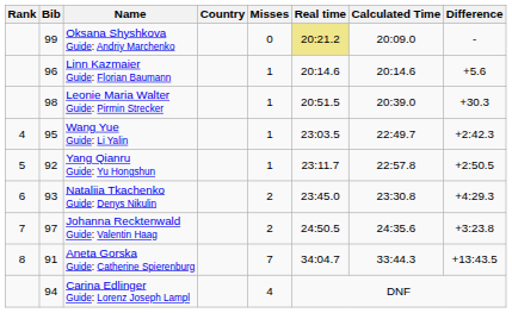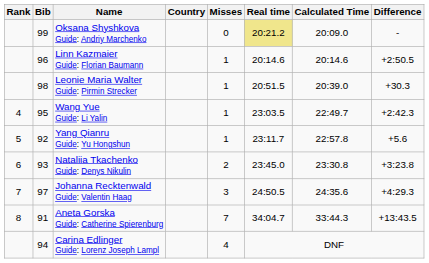 <table class="wikitable sortable" style="text-align:center">
 <tr>
 <th>Rank</th>
 <th>Bib</th>
 <th>Name</th>
 <th>Country</th>
 <th>Misses</th>
 <th>Real time</th>
 <th>Calculated Time</th>
 <th>Difference</th>
 </tr>
 <tr>
 <td></td>
 <td>99</td>
 <td align="left"><a href='#'>Oksana Shyshkova</a><br><small><a href='#'>Guide</a>: <a href='#'>Andriy Marchenko</a></small></td>
 <td align="left"></td>
 <td>0</td>
 <td style="background: khaki;">20:21.2</td>
 <td>20:09.0</td>
 <td>-</td>
 </tr>
 <tr>
 <td></td>
 <td>96</td>
 <td align="left"><a href='#'>Linn Kazmaier</a><br><small><a href='#'>Guide</a>: <a href='#'>Florian Baumann</a></small></td>
 <td align="left"></td>
 <td>1</td>
 <td>20:14.6</td>
 <td>20:14.6</td>
-<td>+5.6</td>
+<td>+2:50.5</td>
 </tr>
 <tr>
 <td></td>
 <td>98</td>
 <td align="left"><a href='#'>Leonie Maria Walter</a><br><small><a href='#'>Guide</a>: <a href='#'>Pirmin Strecker</a></small></td>
 <td align="left"></td>
 <td>1</td>
 <td>20:51.5</td>
 <td>20:39.0</td>
 <td>+30.3</td>
 </tr>
 <tr>
 <td>4</td>
 <td>95</td>
 <td align="left"><a href='#'>Wang Yue</a><br><small><a href='#'>Guide</a>: <a href='#'>Li Yalin</a></small></td>
 <td align="left"></td>
 <td>1</td>
 <td>23:03.5</td>
 <td>22:49.7</td>
 <td>+2:42.3</td>
 </tr>
 <tr>
 <td>5</td>
 <td>92</td>
 <td align="left"><a href='#'>Yang Qianru</a><br><small><a href='#'>Guide</a>: <a href='#'>Yu Hongshun</a></small></td>
 <td align="left"></td>
 <td>1</td>
 <td>23:11.7</td>
 <td>22:57.8</td>
-<td>+2:50.5</td>
+<td>+5.6</td>
 </tr>
 <tr>
 <td>6</td>
 <td>93</td>
 <td align="left"><a href='#'>Nataliia Tkachenko</a><br><small><a href='#'>Guide</a>: <a href='#'>Denys Nikulin</a></small></td>
 <td align="left"></td>
 <td>2</td>
 <td>23:45.0</td>
 <td>23:30.8</td>
-<td>+4:29.3</td>
+<td>+3:23.8</td>
 </tr>
 <tr>
 <td>7</td>
 <td>97</td>
 <td align="left"><a href='#'>Johanna Recktenwald</a><br><small><a href='#'>Guide</a>: <a href='#'>Valentin Haag</a></small></td>
 <td align="left"></td>
-<td>2</td>
+<td>3</td>
 <td>24:50.5</td>
 <td>24:35.6</td>
-<td>+3:23.8</td>
+<td>+4:29.3</td>
 </tr>
 <tr>
 <td>8</td>
 <td>91</td>
 <td align="left"><a href='#'>Aneta Gorska</a><br><small><a href='#'>Guide</a>: <a href='#'>Catherine Spierenburg</a></small></td>
 <td align="left"></td>
 <td>7</td>
 <td>34:04.7</td>
 <td>33:44.3</td>
 <td>+13:43.5</td>
 </tr>
 <tr>
 <td></td>
 <td>94</td>
 <td align="left"><a href='#'>Carina Edlinger</a><br><small><a href='#'>Guide</a>: <a href='#'>Lorenz Joseph Lampl</a></small></td>
 <td align="left"></td>
 <td>4</td>
 <td colspan=3>DNF</td>
 </tr>
 </table>
